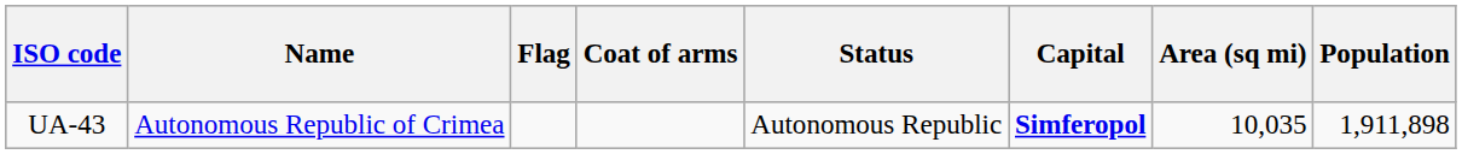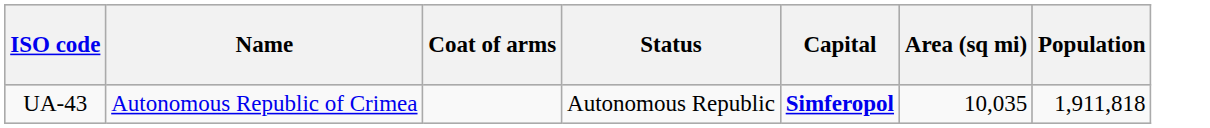 <table class="wikitable sortable" style="text-align:left; font-size:90%; margin:0 0 0 0; padding:0;">
 <tr style="height:50px;">
 <th><a href='#'>ISO code</a></th>
 <th>Name</th>
-<th class="unsortable">Flag</th>
 <th class="unsortable">Coat of arms</th>
 <th>Status</th>
 <th>Capital</th>
 <th>Area (sq mi)</th>
 <th>Population</th>
 </tr>
 <tr>
 <td align="center">UA-43</td>
 <td><a href='#'>Autonomous Republic of Crimea</a></td>
 <td align="center"></td>
-<td align="center"></td>
 <td>Autonomous Republic</td>
 <td><strong><a href='#'>Simferopol</a></strong></td>
 <td align="right">10,035</td>
-<td align="right">1,911,898</td>
+<td align="right">1,911,818</td>
 </tr>
 </table>
